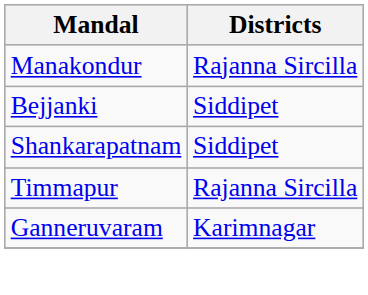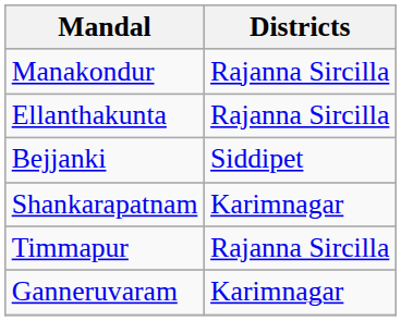 <table class="wikitable sortable static-row-numbers static-row-header-hash">
 <tr>
 <th>Mandal</th>
 <th>Districts</th>
 </tr>
 <tr>
 <td><a href='#'>Manakondur</a></td>
 <td><a href='#'>Rajanna Sircilla</a></td>
 </tr>
 <tr>
+<td><a href='#'>Ellanthakunta</a></td>
+<td><a href='#'>Rajanna Sircilla</a></td>
+</tr>
+<tr>
 <td><a href='#'>Bejjanki</a></td>
 <td><a href='#'>Siddipet</a></td>
 </tr>
 <tr>
 <td><a href='#'>Shankarapatnam</a></td>
-<td><a href='#'>Siddipet</a></td>
+<td><a href='#'>Karimnagar</a></td>
 </tr>
 <tr>
 <td><a href='#'>Timmapur</a></td>
 <td><a href='#'>Rajanna Sircilla</a></td>
 </tr>
 <tr>
 <td><a href='#'>Ganneruvaram</a></td>
 <td><a href='#'>Karimnagar</a></td>
 </tr>
 <tr>
 </tr>
 </table>
